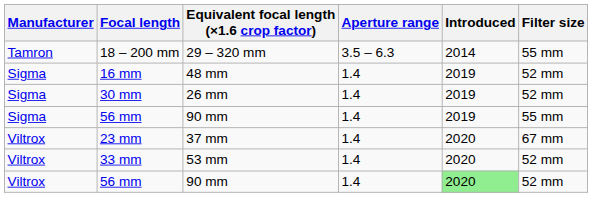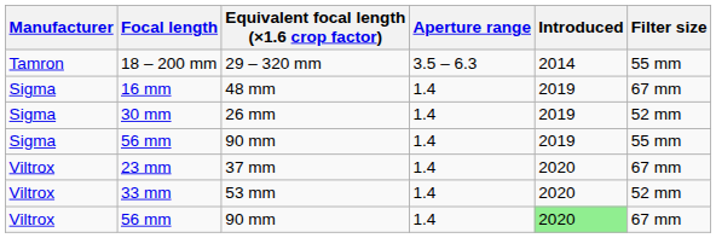 <table class="wikitable sortable">
 <tr>
 <th><a href='#'>Manufacturer</a></th>
 <th><a href='#'>Focal length</a></th>
 <th>Equivalent focal length<br>(×1.6 <a href='#'>crop factor</a>)</th>
 <th><a href='#'>Aperture range</a></th>
 <th>Introduced</th>
 <th>Filter size</th>
 </tr>
 <tr>
 <td align="left"><a href='#'>Tamron</a></td>
 <td align="left">18 – 200 mm</td>
 <td>29 – 320 mm</td>
 <td>3.5 – 6.3</td>
 <td>2014</td>
 <td>55 mm</td>
 </tr>
 <tr>
 <td align="left"><a href='#'>Sigma</a></td>
 <td align="left"><a href='#'>16 mm</a></td>
 <td>48 mm</td>
 <td>1.4</td>
 <td>2019</td>
-<td>52 mm</td>
+<td>67 mm</td>
 </tr>
 <tr>
 <td align="left"><a href='#'>Sigma</a></td>
 <td align="left"><a href='#'>30 mm</a></td>
 <td>26 mm</td>
 <td>1.4</td>
 <td>2019</td>
 <td>52 mm</td>
 </tr>
 <tr>
 <td align="left"><a href='#'>Sigma</a></td>
 <td align="left"><a href='#'>56 mm</a></td>
 <td>90 mm</td>
 <td>1.4</td>
 <td>2019</td>
 <td>55 mm</td>
 </tr>
 <tr>
 <td align="left"><a href='#'>Viltrox</a></td>
 <td align="left"><a href='#'>23 mm</a></td>
 <td>37 mm</td>
 <td>1.4</td>
 <td>2020</td>
 <td>67 mm</td>
 </tr>
 <tr>
 <td align="left"><a href='#'>Viltrox</a></td>
 <td align="left"><a href='#'>33 mm</a></td>
 <td>53 mm</td>
 <td>1.4</td>
 <td>2020</td>
 <td>52 mm</td>
 </tr>
 <tr>
 <td align="left"><a href='#'>Viltrox</a></td>
 <td align="left"><a href='#'>56 mm</a></td>
 <td>90 mm</td>
 <td>1.4</td>
 <td style="background: lightgreen;">2020</td>
-<td>52 mm</td>
+<td>67 mm</td>
 </tr>
 </table>
